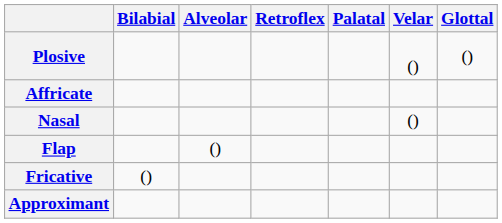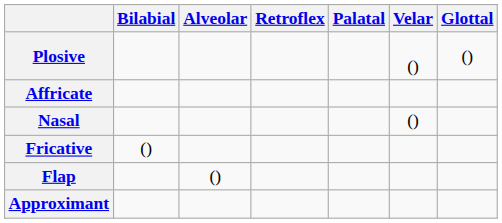 <table class="wikitable" style="text-align:center;">
 <tr>
 <th></th>
 <th><a href='#'>Bilabial</a></th>
 <th><a href='#'>Alveolar</a></th>
 <th><a href='#'>Retroflex</a></th>
 <th><a href='#'>Palatal</a></th>
 <th><a href='#'>Velar</a></th>
 <th><a href='#'>Glottal</a></th>
 </tr>
 <tr>
 <th><a href='#'>Plosive</a></th>
 <td><br></td>
 <td><br></td>
 <td></td>
 <td></td>
 <td><br>()</td>
 <td>()</td>
 </tr>
 <tr>
 <th><a href='#'>Affricate</a></th>
 <td></td>
 <td></td>
 <td></td>
 <td></td>
 <td></td>
 <td></td>
 </tr>
 <tr>
 <th><a href='#'>Nasal</a></th>
 <td></td>
 <td></td>
 <td></td>
 <td></td>
 <td>()</td>
 <td></td>
 </tr>
 <tr>
-<th><a href='#'>Flap</a></th>
+<th><a href='#'>Fricative</a></th>
+<td>()</td>
 <td></td>
-<td>()</td>
 <td></td>
 <td></td>
 <td></td>
 <td></td>
 </tr>
 <tr>
-<th><a href='#'>Fricative</a></th>
+<th><a href='#'>Flap</a></th>
+<td></td>
 <td>()</td>
-<td></td>
 <td></td>
 <td></td>
 <td></td>
 <td></td>
 </tr>
 <tr>
 <th><a href='#'>Approximant</a></th>
 <td></td>
 <td></td>
 <td></td>
 <td></td>
 <td></td>
 <td></td>
 </tr>
 </table>
